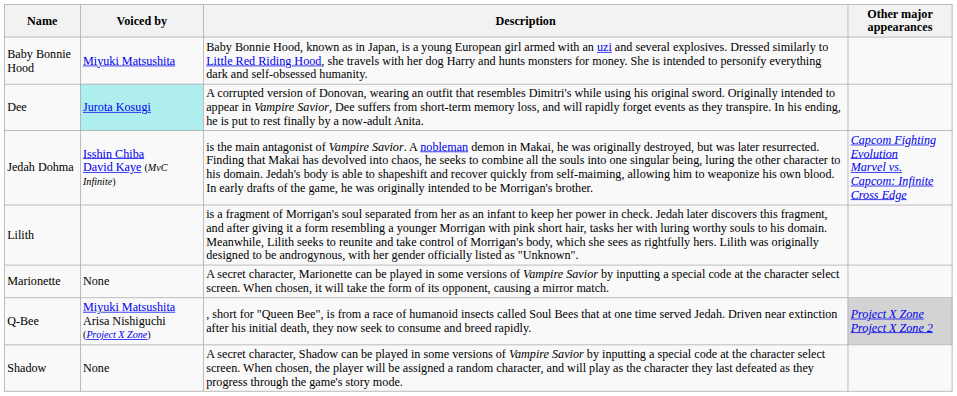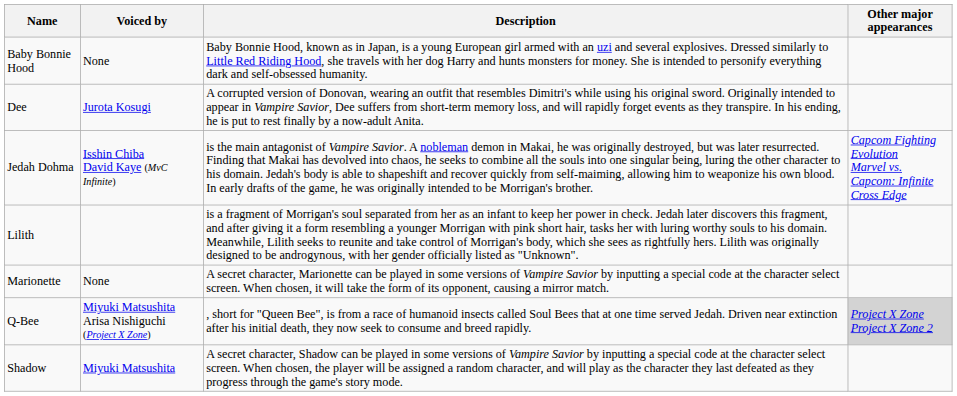 <table class="wikitable sortable">
 <tr>
 <th scope="col" width="8%">Name</th>
 <th scope="col" width="13%">Voiced by</th>
 <th>Description</th>
 <th scope="col" width="11%">Other major appearances</th>
 </tr>
 <tr id="Baby Bonnie Hood">
 <td>Baby Bonnie Hood</td>
-<td><a href='#'>Miyuki Matsushita</a></td>
+<td>None</td>
 <td>Baby Bonnie Hood, known as  in Japan, is a young European girl armed with an <a href='#'>uzi</a> and several explosives. Dressed similarly to <a href='#'>Little Red Riding Hood</a>, she travels with her dog Harry and hunts monsters for money. She is intended to personify everything dark and self-obsessed humanity.</td>
 <td></td>
 </tr>
 <tr id="Dee">
 <td>Dee</td>
-<td style="background: paleturquoise;"><a href='#'>Jurota Kosugi</a></td>
+<td><a href='#'>Jurota Kosugi</a></td>
 <td>A corrupted version of Donovan, wearing an outfit that resembles Dimitri's while using his original sword. Originally intended to appear in <em>Vampire Savior</em>,  Dee suffers from short-term memory loss, and will rapidly forget events as they transpire. In his ending, he is put to rest finally by a now-adult Anita.</td>
 </tr>
 <tr id="Jedah">
 <td>Jedah Dohma</td>
 <td><a href='#'>Isshin Chiba</a><br><a href='#'>David Kaye</a> <small>(<em>MvC Infinite</em>)</small></td>
 <td> is the main antagonist of <em>Vampire Savior</em>. A <a href='#'>nobleman</a> demon in Makai, he was originally destroyed, but was later resurrected. Finding that Makai has devolved into chaos, he seeks to combine all the souls into one singular being, luring the other character to his domain. Jedah's body is able to shapeshift and recover quickly from self-maiming, allowing him to weaponize his own blood. In early drafts of the game, he was originally intended to be Morrigan's brother.</td>
 <td><em><a href='#'>Capcom Fighting Evolution</a></em><br><em><a href='#'>Marvel vs. Capcom: Infinite</a></em><br><em><a href='#'>Cross Edge</a></em></td>
 </tr>
 <tr id="Lilith">
 <td>Lilith</td>
 <td></td>
 <td> is a fragment of Morrigan's soul separated from her as an infant to keep her power in check. Jedah later discovers this fragment, and after giving it a form resembling a younger Morrigan with pink short hair, tasks her with luring worthy souls to his domain. Meanwhile, Lilith seeks to reunite and take control of Morrigan's body, which she sees as rightfully hers. Lilith was originally designed to be androgynous, with her gender officially listed as "Unknown".</td>
 <td></td>
 </tr>
 <tr id="Marrionette">
 <td>Marionette</td>
 <td>None</td>
 <td>A secret character, Marionette can be played in some versions of <em>Vampire Savior</em> by inputting a special code at the character select screen. When chosen, it will take the form of its opponent, causing a mirror match.</td>
 <td></td>
 </tr>
 <tr id="q-bee">
 <td>Q-Bee</td>
 <td><a href='#'>Miyuki Matsushita</a><br>Arisa Nishiguchi <small>(<em><a href='#'>Project X Zone</a></em>)</small></td>
 <td>, short for "Queen Bee", is from a race of humanoid insects called Soul Bees that at one time served Jedah. Driven near extinction after his initial death, they now seek to consume and breed rapidly.</td>
 <td style="background: lightgrey;"><em><a href='#'>Project X Zone</a></em><br><em><a href='#'>Project X Zone 2</a></em></td>
 </tr>
 <tr id="shadow">
 <td>Shadow</td>
-<td>None</td>
+<td><a href='#'>Miyuki Matsushita</a></td>
 <td>A secret character, Shadow can be played in some versions of <em>Vampire Savior</em> by inputting a special code at the character select screen. When chosen, the player will be assigned a random character, and will play as the character they last defeated as they progress through the game's story mode.</td>
 <td></td>
 </tr>
 </table>
